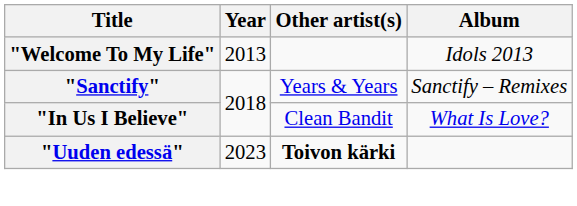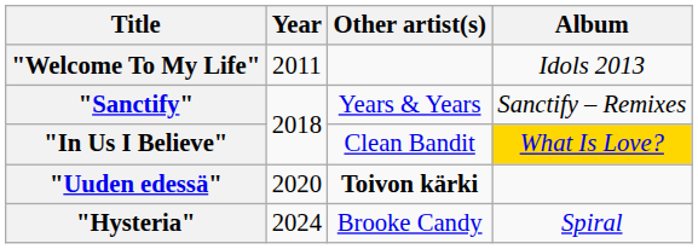 <table class="wikitable plainrowheaders" style="text-align:center;">
 <tr>
 <th scope="col">Title</th>
 <th scope="col">Year</th>
 <th scope="col">Other artist(s)</th>
 <th scope="col">Album</th>
 </tr>
 <tr>
 <th scope="row">"Welcome To My Life"</th>
-<td>2013</td>
+<td>2011</td>
 <td></td>
 <td><em>Idols 2013</em></td>
 </tr>
 <tr>
 <th scope="row">"<a href='#'>Sanctify</a>"</th>
 <td rowspan="2">2018</td>
 <td><a href='#'>Years & Years</a></td>
 <td><em>Sanctify – Remixes</em></td>
 </tr>
 <tr>
 <th scope="row">"In Us I Believe"</th>
 <td><a href='#'>Clean Bandit</a></td>
-<td><em><a href='#'>What Is Love?</a></em></td>
+<td style="background: gold;"><em><a href='#'>What Is Love?</a></em></td>
 </tr>
 <tr>
 <th scope="row">"<a href='#'>Uuden edessä</a>"</th>
-<td>2023</td>
+<td>2020</td>
 <td><strong>Toivon kärki</strong></td>
 <td></td>
 </tr>
+<tr>
+<th scope="row">"Hysteria"</th>
+<td>2024</td>
+<td><a href='#'>Brooke Candy</a></td>
+<td><em><a href='#'>Spiral</a></em></td>
+</tr>
 </table>
